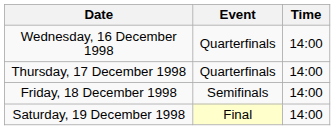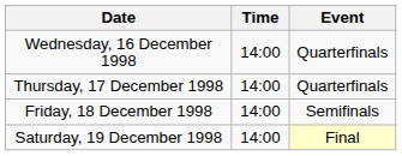 <table class = "wikitable" style="text-align:center;">
 <tr>
 <th width=220>Date</th>
+<th width=50>Time</th>
 <th width=100>Event</th>
-<th width=50>Time</th>
 </tr>
 <tr>
 <td>Wednesday, 16 December 1998</td>
+<td>14:00</td>
 <td>Quarterfinals</td>
-<td>14:00</td>
 </tr>
 <tr>
 <td>Thursday, 17 December 1998</td>
+<td>14:00</td>
 <td>Quarterfinals</td>
-<td>14:00</td>
 </tr>
 <tr>
 <td>Friday, 18 December 1998</td>
+<td>14:00</td>
 <td>Semifinals</td>
-<td>14:00</td>
 </tr>
 <tr>
 <td>Saturday, 19 December 1998</td>
+<td>14:00</td>
 <td bgcolor=ffffcc>Final</td>
-<td>14:00</td>
 </tr>
 </table>
